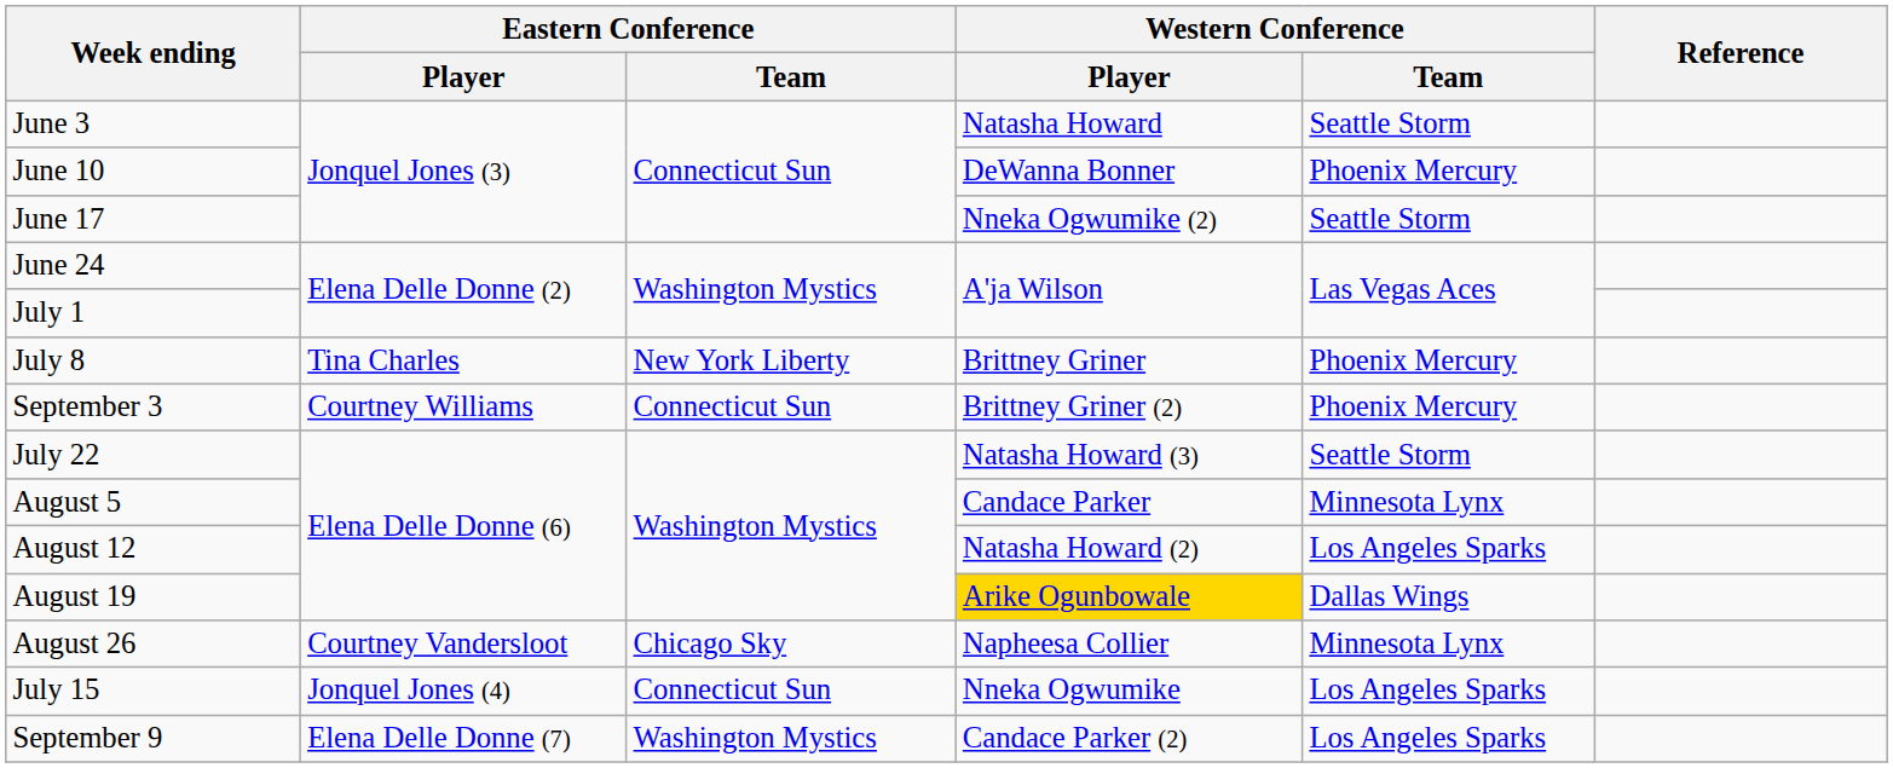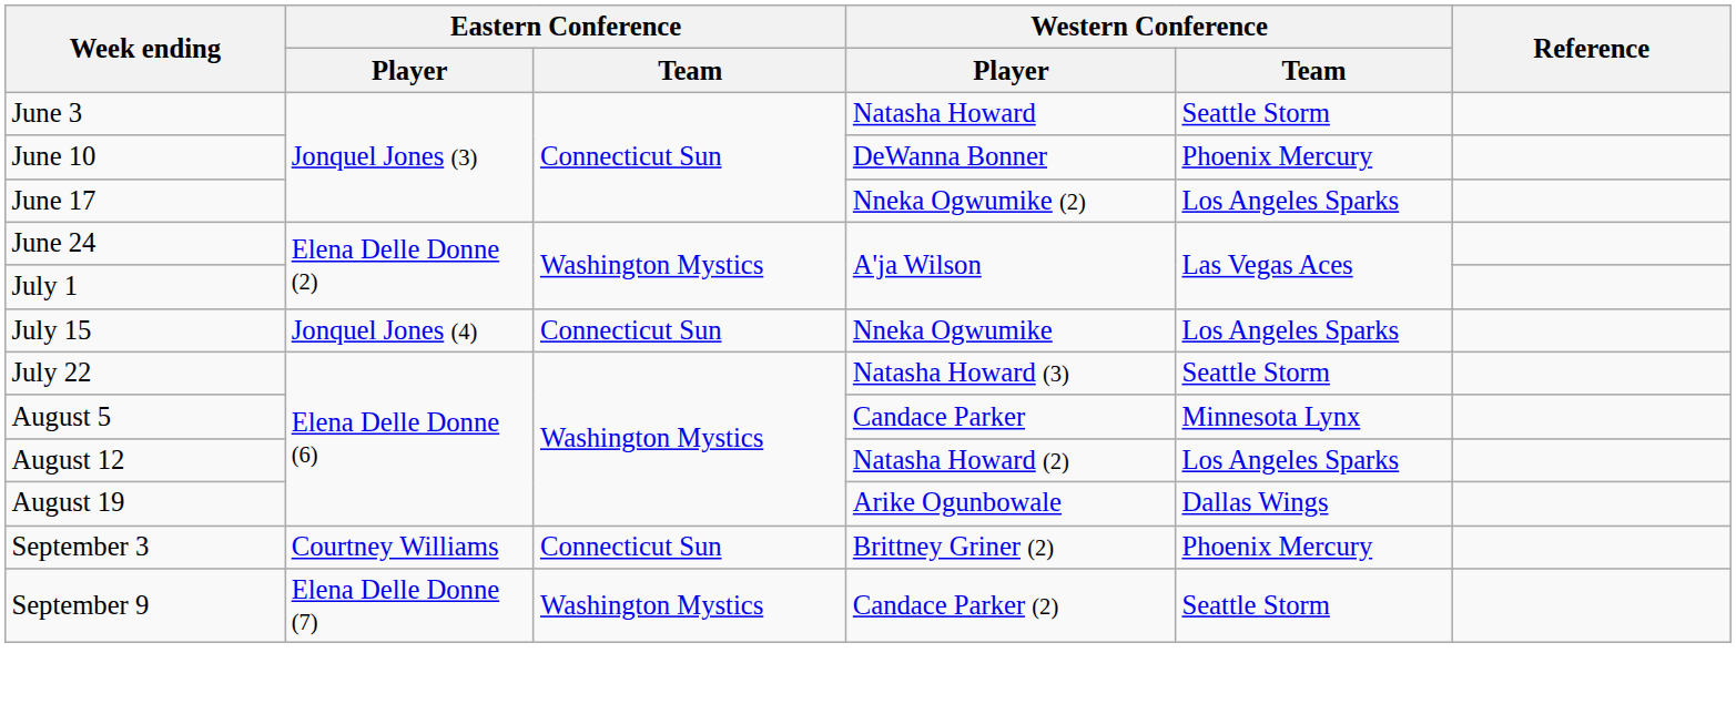 <table class="wikitable" style="width: 80%">
 <tr>
 <th rowspan=2 width=60>Week ending</th>
 <th colspan=2 width=120>Eastern Conference</th>
 <th colspan=2 width=120>Western Conference</th>
 <th rowspan=2 width=50>Reference</th>
 </tr>
 <tr>
 <th width=60>Player</th>
 <th width=60>Team</th>
 <th width=60>Player</th>
 <th width=60>Team</th>
 </tr>
 <tr>
 <td>June 3</td>
 <td rowspan="3"><a href='#'>Jonquel Jones</a> <small>(3)</small></td>
 <td rowspan="3"><a href='#'>Connecticut Sun</a></td>
 <td><a href='#'>Natasha Howard</a></td>
 <td><a href='#'>Seattle Storm</a></td>
 <td></td>
 </tr>
 <tr>
 <td>June 10</td>
 <td><a href='#'>DeWanna Bonner</a></td>
 <td><a href='#'>Phoenix Mercury</a></td>
 <td></td>
 </tr>
 <tr>
 <td>June 17</td>
 <td><a href='#'>Nneka Ogwumike</a> <small>(2)</small></td>
-<td><a href='#'>Seattle Storm</a></td>
+<td><a href='#'>Los Angeles Sparks</a></td>
 <td></td>
 </tr>
 <tr>
 <td>June 24</td>
 <td rowspan="2"><a href='#'>Elena Delle Donne</a> <small>(2)</small></td>
 <td rowspan="2"><a href='#'>Washington Mystics</a></td>
 <td rowspan="2"><a href='#'>A'ja Wilson</a></td>
 <td rowspan="2"><a href='#'>Las Vegas Aces</a></td>
 <td></td>
 </tr>
 <tr>
 <td>July 1</td>
 <td></td>
 </tr>
 <tr>
-<td>July 8</td>
-<td><a href='#'>Tina Charles</a></td>
-<td><a href='#'>New York Liberty</a></td>
-<td><a href='#'>Brittney Griner</a></td>
-<td><a href='#'>Phoenix Mercury</a></td>
-<td></td>
-</tr>
-<tr>
-<td>September 3</td>
-<td><a href='#'>Courtney Williams</a></td>
+<td>July 15</td>
+<td><a href='#'>Jonquel Jones</a> <small>(4)</small></td>
 <td><a href='#'>Connecticut Sun</a></td>
-<td><a href='#'>Brittney Griner</a> <small>(2)</small></td>
-<td><a href='#'>Phoenix Mercury</a></td>
+<td><a href='#'>Nneka Ogwumike</a></td>
+<td><a href='#'>Los Angeles Sparks</a></td>
 <td></td>
 </tr>
 <tr>
 <td>July 22</td>
 <td rowspan="4"><a href='#'>Elena Delle Donne</a> <small>(6)</small></td>
 <td rowspan="4"><a href='#'>Washington Mystics</a></td>
 <td><a href='#'>Natasha Howard</a> <small>(3)</small></td>
 <td><a href='#'>Seattle Storm</a></td>
 <td></td>
 </tr>
 <tr>
 <td>August 5</td>
 <td><a href='#'>Candace Parker</a></td>
 <td><a href='#'>Minnesota Lynx</a></td>
 <td></td>
 </tr>
 <tr>
 <td>August 12</td>
 <td><a href='#'>Natasha Howard</a> <small>(2)</small></td>
 <td><a href='#'>Los Angeles Sparks</a></td>
 <td></td>
 </tr>
 <tr>
 <td>August 19</td>
-<td style="background: gold;"><a href='#'>Arike Ogunbowale</a></td>
+<td><a href='#'>Arike Ogunbowale</a></td>
 <td><a href='#'>Dallas Wings</a></td>
 <td></td>
 </tr>
 <tr>
-<td>August 26</td>
-<td><a href='#'>Courtney Vandersloot</a></td>
-<td><a href='#'>Chicago Sky</a></td>
-<td><a href='#'>Napheesa Collier</a></td>
-<td><a href='#'>Minnesota Lynx</a></td>
-<td></td>
-</tr>
-<tr>
-<td>July 15</td>
-<td><a href='#'>Jonquel Jones</a> <small>(4)</small></td>
+<td>September 3</td>
+<td><a href='#'>Courtney Williams</a></td>
 <td><a href='#'>Connecticut Sun</a></td>
-<td><a href='#'>Nneka Ogwumike</a></td>
-<td><a href='#'>Los Angeles Sparks</a></td>
+<td><a href='#'>Brittney Griner</a> <small>(2)</small></td>
+<td><a href='#'>Phoenix Mercury</a></td>
 <td></td>
 </tr>
 <tr>
 <td>September 9</td>
 <td><a href='#'>Elena Delle Donne</a> <small>(7)</small></td>
 <td><a href='#'>Washington Mystics</a></td>
 <td><a href='#'>Candace Parker</a> <small>(2)</small></td>
-<td><a href='#'>Los Angeles Sparks</a></td>
+<td><a href='#'>Seattle Storm</a></td>
 <td></td>
 </tr>
 </table>
